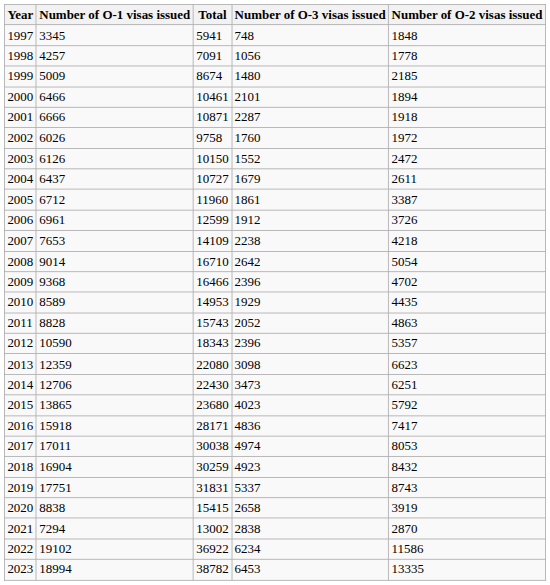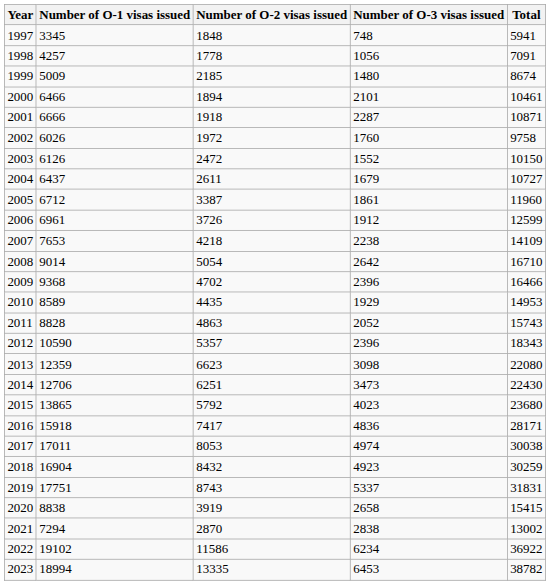 <table class="wikitable sortable" border="1">
 <tr>
 <th>Year</th>
 <th>Number of O-1 visas issued</th>
+<th>Number of O-2 visas issued</th>
+<th>Number of O-3 visas issued</th>
 <th>Total</th>
-<th>Number of O-3 visas issued</th>
-<th>Number of O-2 visas issued</th>
 </tr>
 <tr>
 <td>1997</td>
 <td>3345</td>
+<td>1848</td>
+<td>748</td>
 <td>5941</td>
-<td>748</td>
-<td>1848</td>
 </tr>
 <tr>
 <td>1998</td>
 <td>4257</td>
+<td>1778</td>
+<td>1056</td>
 <td>7091</td>
-<td>1056</td>
-<td>1778</td>
 </tr>
 <tr>
 <td>1999</td>
 <td>5009</td>
+<td>2185</td>
+<td>1480</td>
 <td>8674</td>
-<td>1480</td>
-<td>2185</td>
 </tr>
 <tr>
 <td>2000</td>
 <td>6466</td>
+<td>1894</td>
+<td>2101</td>
 <td>10461</td>
-<td>2101</td>
-<td>1894</td>
 </tr>
 <tr>
 <td>2001</td>
 <td>6666</td>
+<td>1918</td>
+<td>2287</td>
 <td>10871</td>
-<td>2287</td>
-<td>1918</td>
 </tr>
 <tr>
 <td>2002</td>
 <td>6026</td>
+<td>1972</td>
+<td>1760</td>
 <td>9758</td>
-<td>1760</td>
-<td>1972</td>
 </tr>
 <tr>
 <td>2003</td>
 <td>6126</td>
+<td>2472</td>
+<td>1552</td>
 <td>10150</td>
-<td>1552</td>
-<td>2472</td>
 </tr>
 <tr>
 <td>2004</td>
 <td>6437</td>
+<td>2611</td>
+<td>1679</td>
 <td>10727</td>
-<td>1679</td>
-<td>2611</td>
 </tr>
 <tr>
 <td>2005</td>
 <td>6712</td>
+<td>3387</td>
+<td>1861</td>
 <td>11960</td>
-<td>1861</td>
-<td>3387</td>
 </tr>
 <tr>
 <td>2006</td>
 <td>6961</td>
+<td>3726</td>
+<td>1912</td>
 <td>12599</td>
-<td>1912</td>
-<td>3726</td>
 </tr>
 <tr>
 <td>2007</td>
 <td>7653</td>
+<td>4218</td>
+<td>2238</td>
 <td>14109</td>
-<td>2238</td>
-<td>4218</td>
 </tr>
 <tr>
 <td>2008</td>
 <td>9014</td>
+<td>5054</td>
+<td>2642</td>
 <td>16710</td>
-<td>2642</td>
-<td>5054</td>
 </tr>
 <tr>
 <td>2009</td>
 <td>9368</td>
+<td>4702</td>
+<td>2396</td>
 <td>16466</td>
-<td>2396</td>
-<td>4702</td>
 </tr>
 <tr>
 <td>2010</td>
 <td>8589</td>
+<td>4435</td>
+<td>1929</td>
 <td>14953</td>
-<td>1929</td>
-<td>4435</td>
 </tr>
 <tr>
 <td>2011</td>
 <td>8828</td>
+<td>4863</td>
+<td>2052</td>
 <td>15743</td>
-<td>2052</td>
-<td>4863</td>
 </tr>
 <tr>
 <td>2012</td>
 <td>10590</td>
+<td>5357</td>
+<td>2396</td>
 <td>18343</td>
-<td>2396</td>
-<td>5357</td>
 </tr>
 <tr>
 <td>2013</td>
 <td>12359</td>
+<td>6623</td>
+<td>3098</td>
 <td>22080</td>
-<td>3098</td>
-<td>6623</td>
 </tr>
 <tr>
 <td>2014</td>
 <td>12706</td>
+<td>6251</td>
+<td>3473</td>
 <td>22430</td>
-<td>3473</td>
-<td>6251</td>
 </tr>
 <tr>
 <td>2015</td>
 <td>13865</td>
+<td>5792</td>
+<td>4023</td>
 <td>23680</td>
-<td>4023</td>
-<td>5792</td>
 </tr>
 <tr>
 <td>2016</td>
 <td>15918</td>
+<td>7417</td>
+<td>4836</td>
 <td>28171</td>
-<td>4836</td>
-<td>7417</td>
 </tr>
 <tr>
 <td>2017</td>
 <td>17011</td>
+<td>8053</td>
+<td>4974</td>
 <td>30038</td>
-<td>4974</td>
-<td>8053</td>
 </tr>
 <tr>
 <td>2018</td>
 <td>16904</td>
+<td>8432</td>
+<td>4923</td>
 <td>30259</td>
-<td>4923</td>
-<td>8432</td>
 </tr>
 <tr>
 <td>2019</td>
 <td>17751</td>
+<td>8743</td>
+<td>5337</td>
 <td>31831</td>
-<td>5337</td>
-<td>8743</td>
 </tr>
 <tr>
 <td>2020</td>
 <td>8838</td>
+<td>3919</td>
+<td>2658</td>
 <td>15415</td>
-<td>2658</td>
-<td>3919</td>
 </tr>
 <tr>
 <td>2021</td>
 <td>7294</td>
+<td>2870</td>
+<td>2838</td>
 <td>13002</td>
-<td>2838</td>
-<td>2870</td>
 </tr>
 <tr>
 <td>2022</td>
 <td>19102</td>
+<td>11586</td>
+<td>6234</td>
 <td>36922</td>
-<td>6234</td>
-<td>11586</td>
 </tr>
 <tr>
 <td>2023</td>
 <td>18994</td>
+<td>13335</td>
+<td>6453</td>
 <td>38782</td>
-<td>6453</td>
-<td>13335</td>
 </tr>
 </table>
